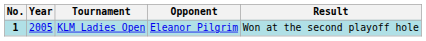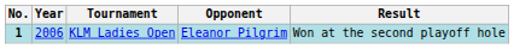 <table class="wikitable" style="font-size:95%;">
 <tr>
 <th>No.</th>
 <th>Year</th>
 <th>Tournament</th>
 <th>Opponent</th>
 <th>Result</th>
 </tr>
 <tr style="background:#B0E0E6;">
 <td align=center><strong>1</strong></td>
-<td><a href='#'>2005</a></td>
+<td><a href='#'>2006</a></td>
 <td><a href='#'>KLM Ladies Open</a></td>
 <td> <a href='#'>Eleanor Pilgrim</a></td>
 <td>Won at the second playoff hole</td>
 </tr>
 </table>
